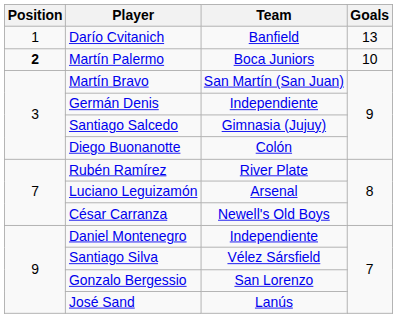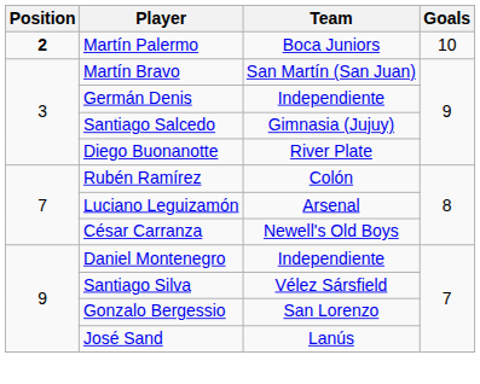 <table class="wikitable" style="text-align:center">
 <tr>
 <th>Position</th>
 <th>Player</th>
 <th>Team</th>
 <th>Goals</th>
-</tr>
-<tr>
-<td rowspan="1">1</td>
-<td align="left"> <a href='#'>Darío Cvitanich</a></td>
-<td><a href='#'>Banfield</a></td>
-<td rowspan="1">13</td>
 </tr>
 <tr>
 <td rowspan="1"><strong>2</strong></td>
 <td align="left"> <a href='#'>Martín Palermo</a></td>
 <td><a href='#'>Boca Juniors</a></td>
 <td rowspan="1">10</td>
 </tr>
 <tr>
 <td rowspan="4">3</td>
 <td align="left"> <a href='#'>Martín Bravo</a></td>
 <td><a href='#'>San Martín (San Juan)</a></td>
 <td rowspan="4">9</td>
 </tr>
 <tr>
 <td align="left"> <a href='#'>Germán Denis</a></td>
 <td><a href='#'>Independiente</a></td>
 </tr>
 <tr>
 <td align="left"> <a href='#'>Santiago Salcedo</a></td>
 <td><a href='#'>Gimnasia (Jujuy)</a></td>
 </tr>
 <tr>
 <td align="left"> <a href='#'>Diego Buonanotte</a></td>
-<td><a href='#'>Colón</a></td>
+<td><a href='#'>River Plate</a></td>
 </tr>
 <tr>
 <td rowspan="3">7</td>
 <td align="left"> <a href='#'>Rubén Ramírez</a></td>
-<td><a href='#'>River Plate</a></td>
+<td><a href='#'>Colón</a></td>
 <td rowspan="3">8</td>
 </tr>
 <tr>
 <td align="left"> <a href='#'>Luciano Leguizamón</a></td>
 <td><a href='#'>Arsenal</a></td>
 </tr>
 <tr>
 <td align="left"> <a href='#'>César Carranza</a></td>
 <td><a href='#'>Newell's Old Boys</a></td>
 </tr>
 <tr>
 <td rowspan="4">9</td>
 <td align="left"> <a href='#'>Daniel Montenegro</a></td>
 <td><a href='#'>Independiente</a></td>
 <td rowspan="4">7</td>
 </tr>
 <tr>
 <td align="left"> <a href='#'>Santiago Silva</a></td>
 <td><a href='#'>Vélez Sársfield</a></td>
 </tr>
 <tr>
 <td align="left"> <a href='#'>Gonzalo Bergessio</a></td>
 <td><a href='#'>San Lorenzo</a></td>
 </tr>
 <tr>
 <td align="left"> <a href='#'>José Sand</a></td>
 <td><a href='#'>Lanús</a></td>
 </tr>
 </table>
